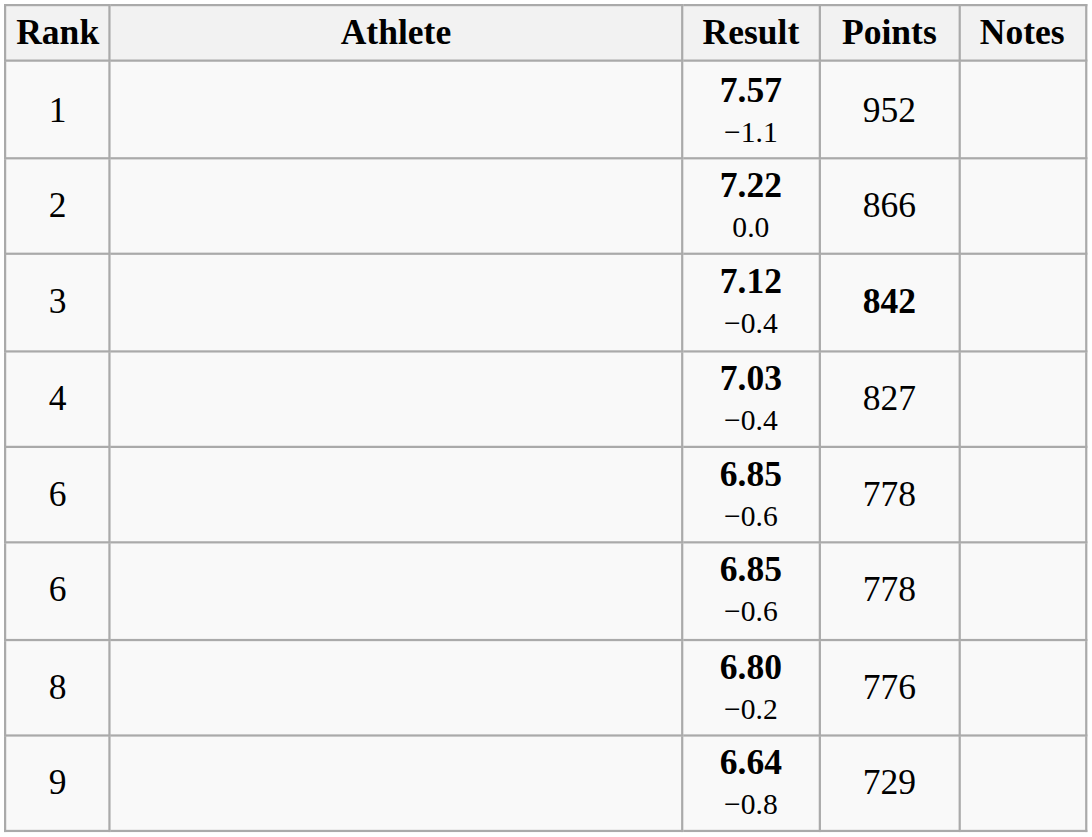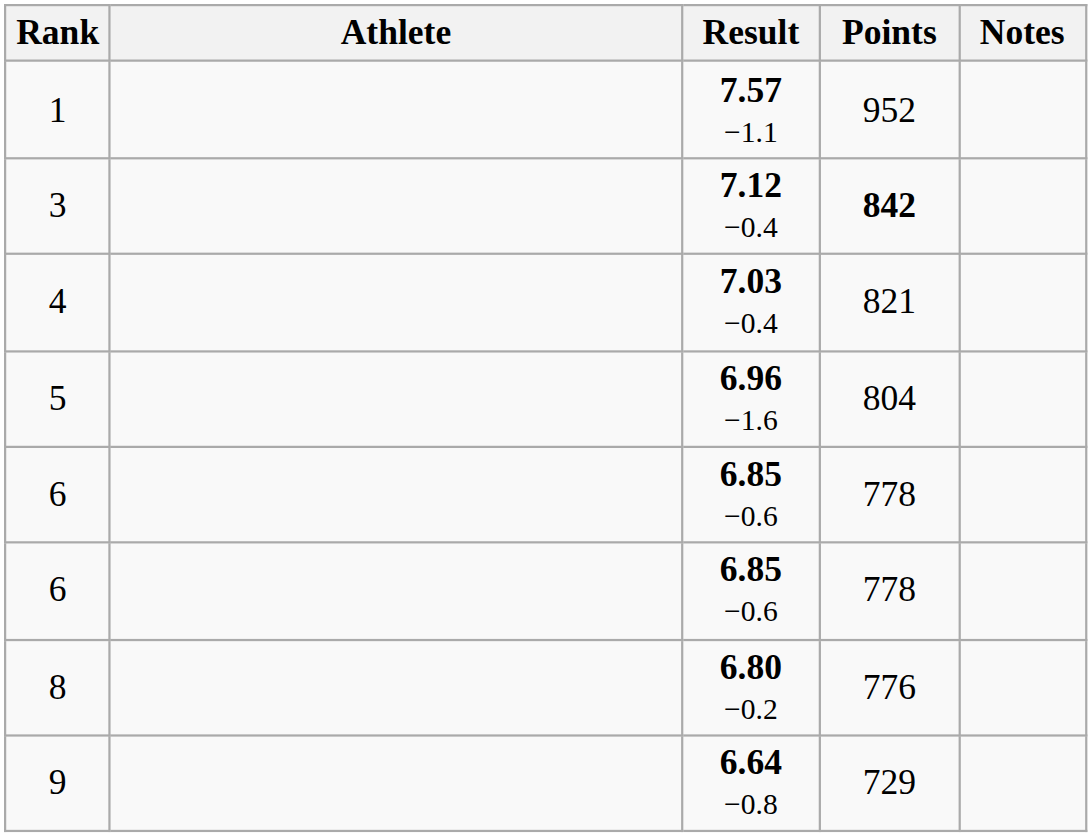 <table class="wikitable" style="text-align:center">
 <tr>
 <th width=40>Rank</th>
 <th width=250>Athlete</th>
 <th width=55>Result</th>
 <th width=55>Points</th>
 <th width=50>Notes</th>
 </tr>
 <tr>
 <td>1</td>
 <td align=left></td>
 <td><strong>7.57</strong><br><small>−1.1</small></td>
 <td>952</td>
 <td></td>
 </tr>
 <tr>
-<td>2</td>
-<td align=left></td>
-<td><strong>7.22</strong><br><small>0.0</small></td>
-<td>866</td>
-<td></td>
-</tr>
-<tr>
 <td>3</td>
 <td align=left></td>
 <td><strong>7.12</strong><br><small>−0.4</small></td>
 <td><strong>842</strong></td>
 <td></td>
 </tr>
 <tr>
 <td>4</td>
 <td align=left></td>
 <td><strong>7.03</strong><br><small>−0.4</small></td>
-<td>827</td>
+<td>821</td>
+<td></td>
+</tr>
+<tr>
+<td>5</td>
+<td align=left></td>
+<td><strong>6.96</strong><br><small>−1.6</small></td>
+<td>804</td>
 <td></td>
 </tr>
 <tr>
 <td>6</td>
 <td align=left></td>
 <td><strong>6.85</strong><br><small>−0.6</small></td>
 <td>778</td>
 <td></td>
 </tr>
 <tr>
 <td>6</td>
 <td align=left></td>
 <td><strong>6.85</strong><br><small>−0.6</small></td>
 <td>778</td>
 <td></td>
 </tr>
 <tr>
 <td>8</td>
 <td align=left></td>
 <td><strong>6.80</strong><br><small>−0.2</small></td>
 <td>776</td>
 <td></td>
 </tr>
 <tr>
 <td>9</td>
 <td align=left></td>
 <td><strong>6.64</strong><br><small>−0.8</small></td>
 <td>729</td>
 <td></td>
 </tr>
 </table>
